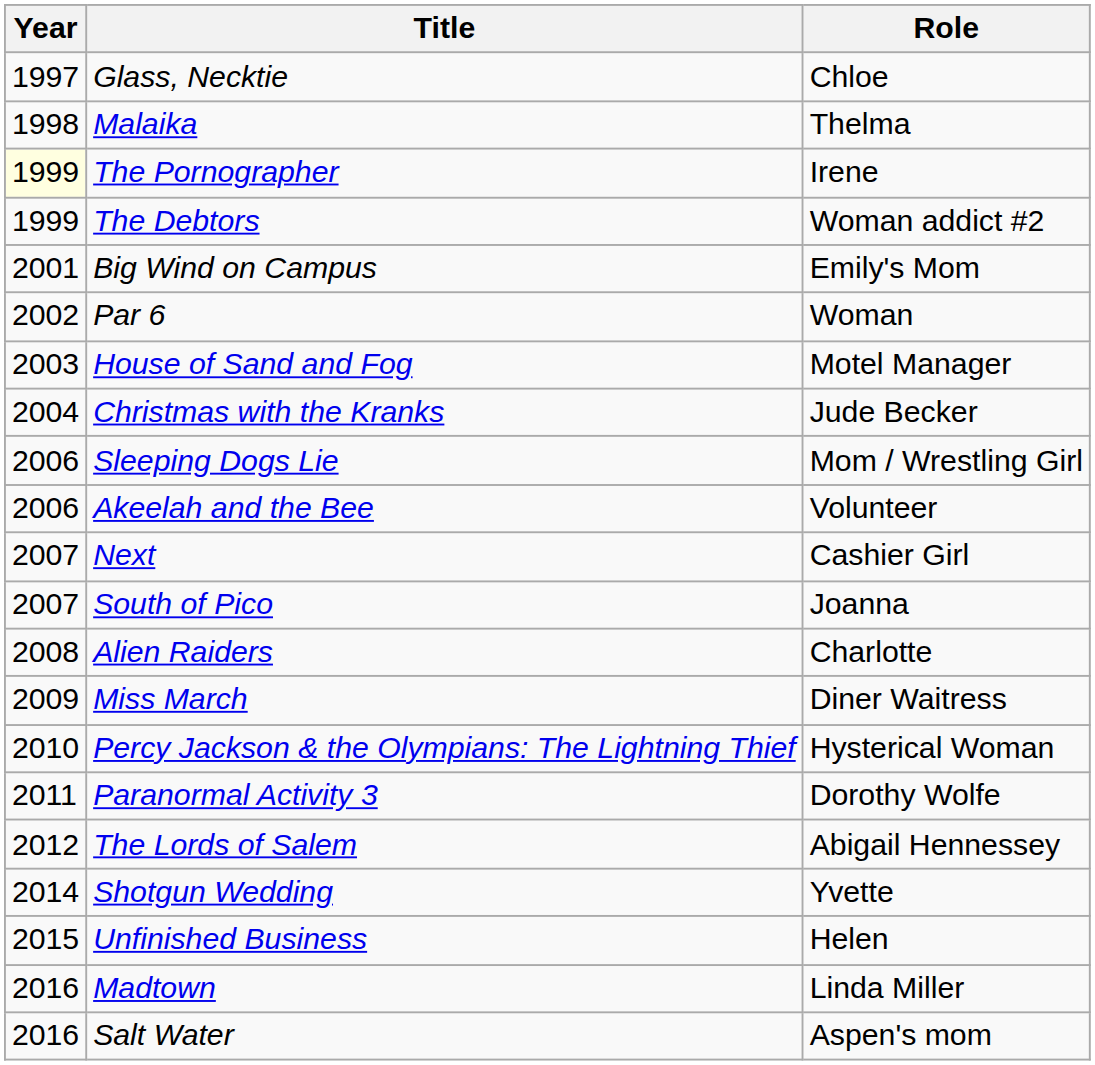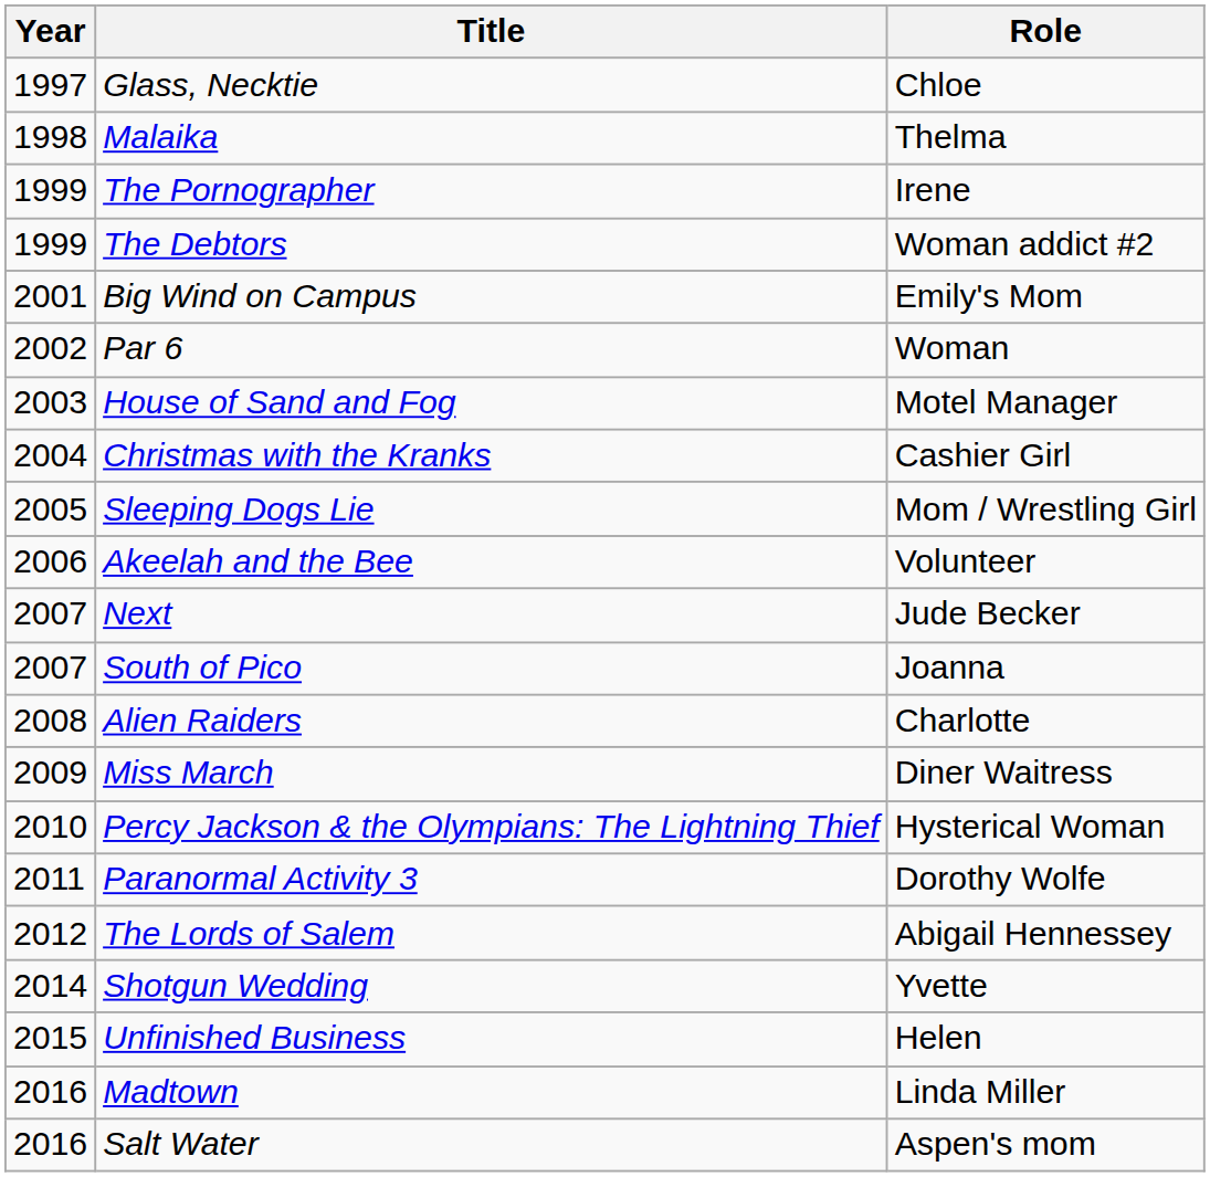 <table class="wikitable">
 <tr>
 <th>Year</th>
 <th>Title</th>
 <th>Role</th>
 </tr>
 <tr>
 <td>1997</td>
 <td><em>Glass, Necktie</em></td>
 <td>Chloe</td>
 </tr>
 <tr>
 <td>1998</td>
 <td><em><a href='#'>Malaika</a></em></td>
 <td>Thelma</td>
 </tr>
 <tr>
-<td style="background: lightyellow;">1999</td>
+<td>1999</td>
 <td><em><a href='#'>The Pornographer</a></em></td>
 <td>Irene</td>
 </tr>
 <tr>
 <td>1999</td>
 <td><em><a href='#'>The Debtors</a></em></td>
 <td>Woman addict #2</td>
 </tr>
 <tr>
 <td>2001</td>
 <td><em>Big Wind on Campus</em></td>
 <td>Emily's Mom</td>
 </tr>
 <tr>
 <td>2002</td>
 <td><em>Par 6</em></td>
 <td>Woman</td>
 </tr>
 <tr>
 <td>2003</td>
 <td><a href='#'><em>House of Sand and Fog</em></a></td>
 <td>Motel Manager</td>
 </tr>
 <tr>
 <td>2004</td>
 <td><em><a href='#'>Christmas with the Kranks</a></em></td>
-<td>Jude Becker</td>
+<td>Cashier Girl</td>
 </tr>
 <tr>
-<td>2006</td>
+<td>2005</td>
 <td><a href='#'><em>Sleeping Dogs Lie</em></a></td>
 <td>Mom / Wrestling Girl</td>
 </tr>
 <tr>
 <td>2006</td>
 <td><em><a href='#'>Akeelah and the Bee</a></em></td>
 <td>Volunteer</td>
 </tr>
 <tr>
 <td>2007</td>
 <td><a href='#'><em>Next</em></a></td>
-<td>Cashier Girl</td>
+<td>Jude Becker</td>
 </tr>
 <tr>
 <td>2007</td>
 <td><em><a href='#'>South of Pico</a></em></td>
 <td>Joanna</td>
 </tr>
 <tr>
 <td>2008</td>
 <td><em><a href='#'>Alien Raiders</a></em></td>
 <td>Charlotte</td>
 </tr>
 <tr>
 <td>2009</td>
 <td><em><a href='#'>Miss March</a></em></td>
 <td>Diner Waitress</td>
 </tr>
 <tr>
 <td>2010</td>
 <td><em><a href='#'>Percy Jackson & the Olympians: The Lightning Thief</a></em></td>
 <td>Hysterical Woman</td>
 </tr>
 <tr>
 <td>2011</td>
 <td><em><a href='#'>Paranormal Activity 3</a></em></td>
 <td>Dorothy Wolfe</td>
 </tr>
 <tr>
 <td>2012</td>
 <td><a href='#'><em>The Lords of Salem</em></a></td>
 <td>Abigail Hennessey</td>
 </tr>
 <tr>
 <td>2014</td>
 <td><a href='#'><em>Shotgun Wedding</em></a></td>
 <td>Yvette</td>
 </tr>
 <tr>
 <td>2015</td>
 <td><a href='#'><em>Unfinished Business</em></a></td>
 <td>Helen</td>
 </tr>
 <tr>
 <td>2016</td>
 <td><a href='#'><em>Madtown</em></a></td>
 <td>Linda Miller</td>
 </tr>
 <tr>
 <td>2016</td>
 <td><em>Salt Water</em></td>
 <td>Aspen's mom</td>
 </tr>
 </table>
